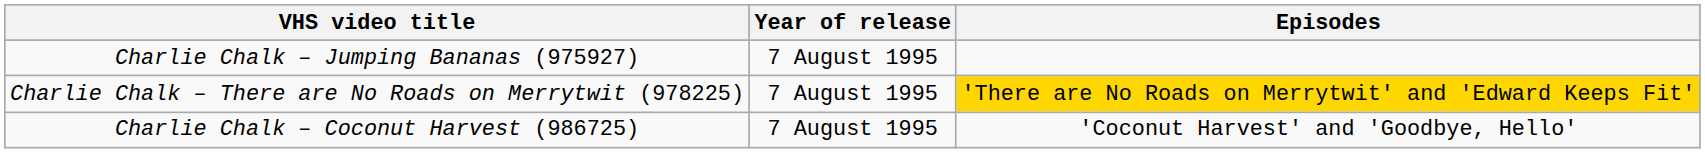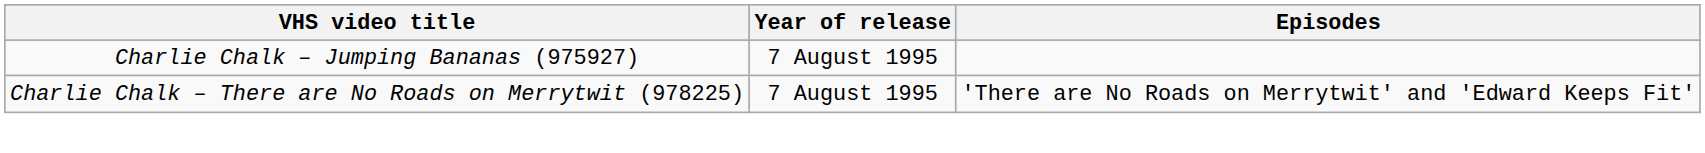 <table class="wikitable">
 <tr>
 <th>VHS video title</th>
 <th>Year of release</th>
 <th>Episodes</th>
 </tr>
 <tr>
 <td align="center"><em>Charlie Chalk – Jumping Bananas</em> (975927)</td>
 <td align="center">7 August 1995</td>
 <td align="center"></td>
 </tr>
 <tr>
 <td align="center"><em>Charlie Chalk – There are No Roads on Merrytwit</em> (978225)</td>
 <td align="center">7 August 1995</td>
-<td align="center" style="background: gold;">'There are No Roads on Merrytwit' and 'Edward Keeps Fit'</td>
-</tr>
-<tr>
-<td align="center"><em>Charlie Chalk – Coconut Harvest</em> (986725)</td>
-<td align="center">7 August 1995</td>
-<td align="center">'Coconut Harvest' and 'Goodbye, Hello'</td>
+<td align="center">'There are No Roads on Merrytwit' and 'Edward Keeps Fit'</td>
 </tr>
 </table>
